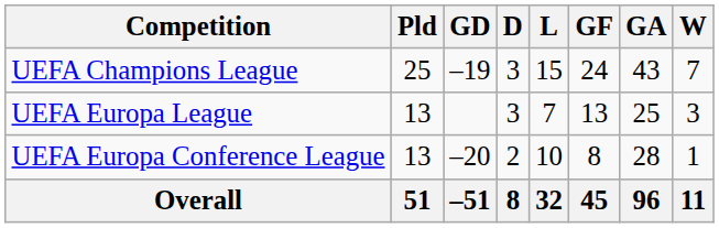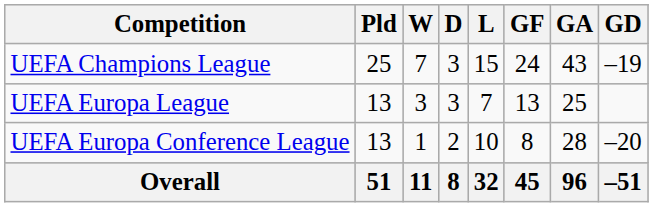 <table class="wikitable">
 <tr>
 <th style="border-bottom:1px solid #AAAAAA">Competition</th>
 <th style="border-bottom:1px solid #AAAAAA" align="center">Pld</th>
-<th style="border-bottom:1px solid #AAAAAA" align="center">GD</th>
+<th style="border-bottom:1px solid #AAAAAA" align="center">W</th>
 <th style="border-bottom:1px solid #AAAAAA" align="center">D</th>
 <th style="border-bottom:1px solid #AAAAAA" align="center">L</th>
 <th style="border-bottom:1px solid #AAAAAA" align="center">GF</th>
 <th style="border-bottom:1px solid #AAAAAA" align="center">GA</th>
-<th style="border-bottom:1px solid #AAAAAA" align="center">W</th>
+<th style="border-bottom:1px solid #AAAAAA" align="center">GD</th>
 </tr>
 <tr>
 <td><a href='#'>UEFA Champions League</a></td>
 <td align="center">25</td>
-<td align="center">–19</td>
+<td align="center">7</td>
 <td align="center">3</td>
 <td align="center">15</td>
 <td align="center">24</td>
 <td align="center">43</td>
-<td align="center">7</td>
+<td align="center">–19</td>
 </tr>
 <tr>
 <td><a href='#'>UEFA Europa League</a></td>
 <td align="center">13</td>
-<td align="center"></td>
+<td align="center">3</td>
 <td align="center">3</td>
 <td align="center">7</td>
 <td align="center">13</td>
 <td align="center">25</td>
-<td align="center">3</td>
+<td align="center"></td>
 </tr>
 <tr>
 <td><a href='#'>UEFA Europa Conference League</a></td>
 <td align="center">13</td>
-<td align="center">–20</td>
+<td align="center">1</td>
 <td align="center">2</td>
 <td align="center">10</td>
 <td align="center">8</td>
 <td align="center">28</td>
-<td align="center">1</td>
+<td align="center">–20</td>
 </tr>
 <tr>
 <th><strong>Overall</strong></th>
 <th align="center"><strong>51</strong></th>
-<th align="center"><strong>–51</strong></th>
+<th align="center"><strong>11</strong></th>
 <th align="center"><strong>8</strong></th>
 <th align="center"><strong>32</strong></th>
 <th align="center"><strong>45</strong></th>
 <th align="center"><strong>96</strong></th>
-<th align="center"><strong>11</strong></th>
+<th align="center"><strong>–51</strong></th>
 </tr>
 </table>
